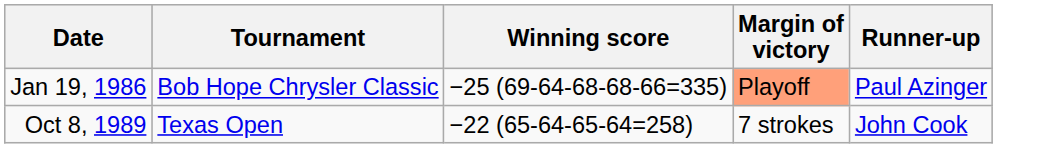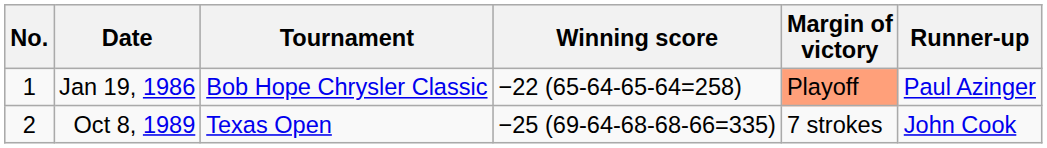 <table class="wikitable" style="font-size:95%;">
 <tr>
+<th>No.</th>
 <th>Date</th>
 <th>Tournament</th>
 <th>Winning score</th>
 <th>Margin of<br>victory</th>
 <th>Runner-up</th>
 </tr>
 <tr>
+<td align=center>1</td>
 <td align=right>Jan 19, <a href='#'>1986</a></td>
 <td><a href='#'>Bob Hope Chrysler Classic</a></td>
-<td>−25 (69-64-68-68-66=335)</td>
+<td>−22 (65-64-65-64=258)</td>
 <td style="background: lightsalmon;">Playoff</td>
 <td> <a href='#'>Paul Azinger</a></td>
 </tr>
 <tr>
+<td align=center>2</td>
 <td align=right>Oct 8, <a href='#'>1989</a></td>
 <td><a href='#'>Texas Open</a></td>
-<td>−22 (65-64-65-64=258)</td>
+<td>−25 (69-64-68-68-66=335)</td>
 <td>7 strokes</td>
 <td> <a href='#'>John Cook</a></td>
 </tr>
 </table>
